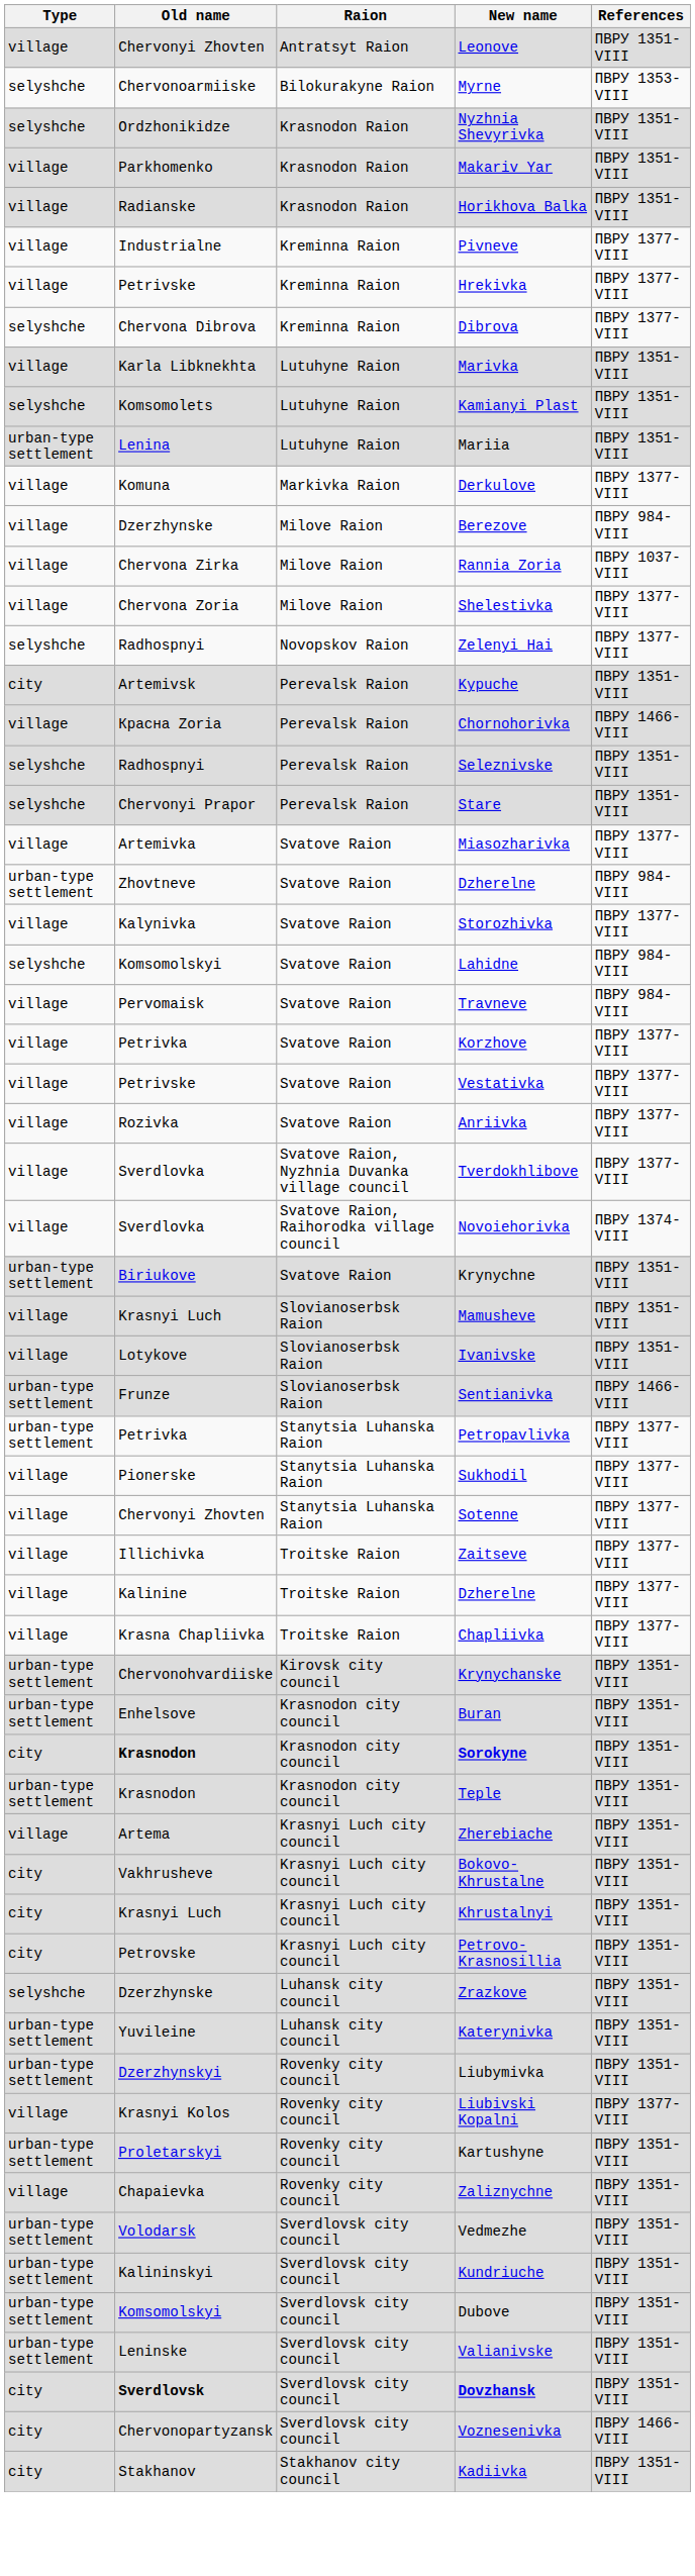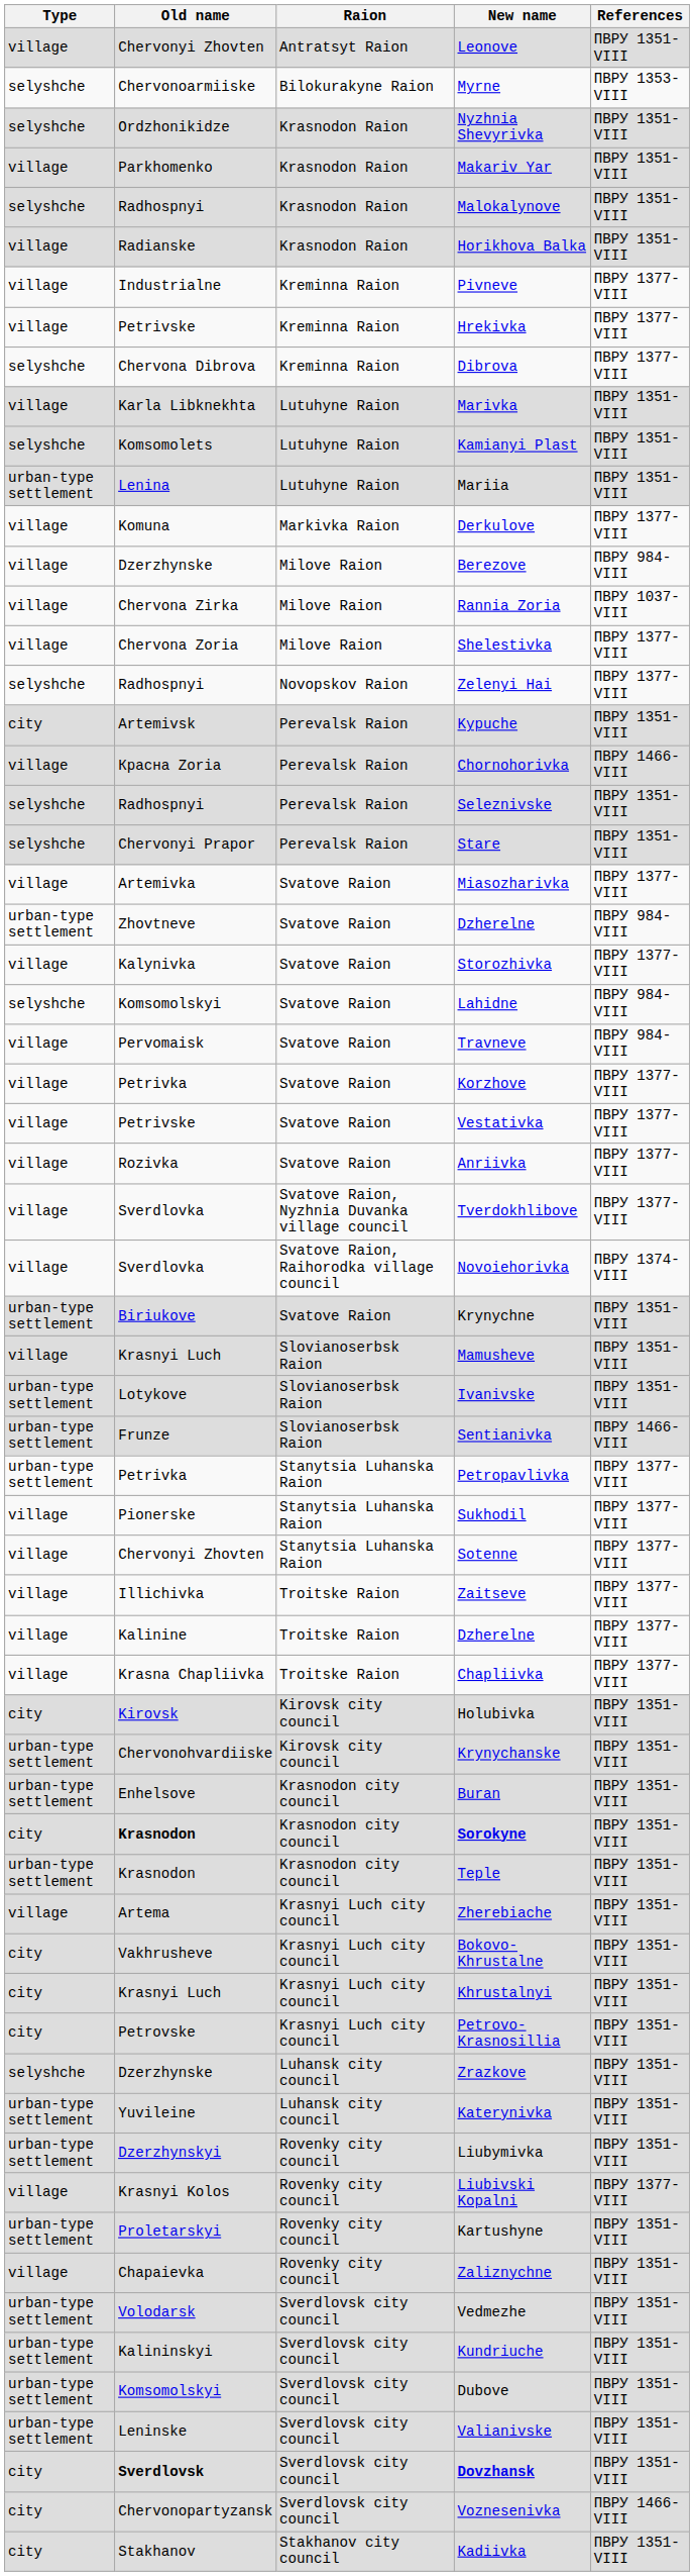 <table class="wikitable sortable" style="margin:auto;">
 <tr>
 <th>Type</th>
 <th>Old name</th>
 <th>Raion</th>
 <th>New name</th>
 <th>References</th>
 </tr>
 <tr bgcolor=#dddddd>
 <td>village</td>
 <td>Chervonyi Zhovten</td>
 <td>Antratsyt Raion</td>
 <td><a href='#'>Leonove</a></td>
 <td>ПВРУ 1351-VIII</td>
 </tr>
 <tr>
 <td>selyshche</td>
 <td>Chervonoarmiiske</td>
 <td>Bilokurakyne Raion</td>
 <td><a href='#'>Myrne</a></td>
 <td>ПВРУ 1353-VIII</td>
 </tr>
 <tr bgcolor=#dddddd>
 <td>selyshche</td>
 <td>Ordzhonikidze</td>
 <td>Krasnodon Raion</td>
 <td><a href='#'>Nyzhnia Shevyrivka</a></td>
 <td>ПВРУ 1351-VIII</td>
 </tr>
 <tr bgcolor=#dddddd>
 <td>village</td>
 <td>Parkhomenko</td>
 <td>Krasnodon Raion</td>
 <td><a href='#'>Makariv Yar</a></td>
+<td>ПВРУ 1351-VIII</td>
+</tr>
+<tr bgcolor=#dddddd>
+<td>selyshche</td>
+<td>Radhospnyi</td>
+<td>Krasnodon Raion</td>
+<td><a href='#'>Malokalynove</a></td>
 <td>ПВРУ 1351-VIII</td>
 </tr>
 <tr bgcolor=#dddddd>
 <td>village</td>
 <td>Radianske</td>
 <td>Krasnodon Raion</td>
 <td><a href='#'>Horikhova Balka</a></td>
 <td>ПВРУ 1351-VIII</td>
 </tr>
 <tr>
 <td>village</td>
 <td>Industrialne</td>
 <td>Kreminna Raion</td>
 <td><a href='#'>Pivneve</a></td>
 <td>ПВРУ 1377-VIII</td>
 </tr>
 <tr>
 <td>village</td>
 <td>Petrivske</td>
 <td>Kreminna Raion</td>
 <td><a href='#'>Hrekivka</a></td>
 <td>ПВРУ 1377-VIII</td>
 </tr>
 <tr>
 <td>selyshche</td>
 <td>Chervona Dibrova</td>
 <td>Kreminna Raion</td>
 <td><a href='#'>Dibrova</a></td>
 <td>ПВРУ 1377-VIII</td>
 </tr>
 <tr bgcolor=#dddddd>
 <td>village</td>
 <td>Karla Libknekhta</td>
 <td>Lutuhyne Raion</td>
 <td><a href='#'>Marivka</a></td>
 <td>ПВРУ 1351-VIII</td>
 </tr>
 <tr bgcolor=#dddddd>
 <td>selyshche</td>
 <td>Komsomolets</td>
 <td>Lutuhyne Raion</td>
 <td><a href='#'>Kamianyi Plast</a></td>
 <td>ПВРУ 1351-VIII</td>
 </tr>
 <tr bgcolor=#dddddd>
 <td>urban-type settlement</td>
 <td><a href='#'>Lenina</a></td>
 <td>Lutuhyne Raion</td>
 <td>Mariia</td>
 <td>ПВРУ 1351-VIII</td>
 </tr>
 <tr>
 <td>village</td>
 <td>Komuna</td>
 <td>Markivka Raion</td>
 <td><a href='#'>Derkulove</a></td>
 <td>ПВРУ 1377-VIII</td>
 </tr>
 <tr>
 <td>village</td>
 <td>Dzerzhynske</td>
 <td>Milove Raion</td>
 <td><a href='#'>Berezove</a></td>
 <td>ПВРУ 984-VIII</td>
 </tr>
 <tr>
 <td>village</td>
 <td>Chervona Zirka</td>
 <td>Milove Raion</td>
 <td><a href='#'>Rannia Zoria</a></td>
 <td>ПВРУ 1037-VIII</td>
 </tr>
 <tr>
 <td>village</td>
 <td>Chervona Zoria</td>
 <td>Milove Raion</td>
 <td><a href='#'>Shelestivka</a></td>
 <td>ПВРУ 1377-VIII</td>
 </tr>
 <tr>
 <td>selyshche</td>
 <td>Radhospnyi</td>
 <td>Novopskov Raion</td>
 <td><a href='#'>Zelenyi Hai</a></td>
 <td>ПВРУ 1377-VIII</td>
 </tr>
 <tr bgcolor=#dddddd>
 <td>city</td>
 <td>Artemivsk</td>
 <td>Perevalsk Raion</td>
 <td><a href='#'>Kypuche</a></td>
 <td>ПВРУ 1351-VIII</td>
 </tr>
 <tr bgcolor=#dddddd>
 <td>village</td>
 <td>Красна Zoria</td>
 <td>Perevalsk Raion</td>
 <td><a href='#'>Chornohorivka</a></td>
 <td>ПВРУ 1466-VIII</td>
 </tr>
 <tr bgcolor=#dddddd>
 <td>selyshche</td>
 <td>Radhospnyi</td>
 <td>Perevalsk Raion</td>
 <td><a href='#'>Seleznivske</a></td>
 <td>ПВРУ 1351-VIII</td>
 </tr>
 <tr bgcolor=#dddddd>
 <td>selyshche</td>
 <td>Chervonyi Prapor</td>
 <td>Perevalsk Raion</td>
 <td><a href='#'>Stare</a></td>
 <td>ПВРУ 1351-VIII</td>
 </tr>
 <tr>
 <td>village</td>
 <td>Artemivka</td>
 <td>Svatove Raion</td>
 <td><a href='#'>Miasozharivka</a></td>
 <td>ПВРУ 1377-VIII</td>
 </tr>
 <tr>
 <td>urban-type settlement</td>
 <td>Zhovtneve</td>
 <td>Svatove Raion</td>
 <td><a href='#'>Dzherelne</a></td>
 <td>ПВРУ 984-VIII</td>
 </tr>
 <tr>
 <td>village</td>
 <td>Kalynivka</td>
 <td>Svatove Raion</td>
 <td><a href='#'>Storozhivka</a></td>
 <td>ПВРУ 1377-VIII</td>
 </tr>
 <tr>
 <td>selyshche</td>
 <td>Komsomolskyi</td>
 <td>Svatove Raion</td>
 <td><a href='#'>Lahidne</a></td>
 <td>ПВРУ 984-VIII</td>
 </tr>
 <tr>
 <td>village</td>
 <td>Pervomaisk</td>
 <td>Svatove Raion</td>
 <td><a href='#'>Travneve</a></td>
 <td>ПВРУ 984-VIII</td>
 </tr>
 <tr>
 <td>village</td>
 <td>Petrivka</td>
 <td>Svatove Raion</td>
 <td><a href='#'>Korzhove</a></td>
 <td>ПВРУ 1377-VIII</td>
 </tr>
 <tr>
 <td>village</td>
 <td>Petrivske</td>
 <td>Svatove Raion</td>
 <td><a href='#'>Vestativka</a></td>
 <td>ПВРУ 1377-VIII</td>
 </tr>
 <tr>
 <td>village</td>
 <td>Rozivka</td>
 <td>Svatove Raion</td>
 <td><a href='#'>Anriivka</a></td>
 <td>ПВРУ 1377-VIII</td>
 </tr>
 <tr>
 <td>village</td>
 <td>Sverdlovka</td>
 <td>Svatove Raion, Nyzhnia Duvanka village council</td>
 <td><a href='#'>Tverdokhlibove</a></td>
 <td>ПВРУ 1377-VIII</td>
 </tr>
 <tr>
 <td>village</td>
 <td>Sverdlovka</td>
 <td>Svatove Raion, Raihorodka village council</td>
 <td><a href='#'>Novoiehorivka</a></td>
 <td>ПВРУ 1374-VIII</td>
 </tr>
 <tr bgcolor=#dddddd>
 <td>urban-type settlement</td>
 <td><a href='#'>Biriukove</a></td>
 <td>Svatove Raion</td>
 <td>Krynychne</td>
 <td>ПВРУ 1351-VIII</td>
 </tr>
 <tr bgcolor=#dddddd>
 <td>village</td>
 <td>Krasnyi Luch</td>
 <td>Slovianoserbsk Raion</td>
 <td><a href='#'>Mamusheve</a></td>
 <td>ПВРУ 1351-VIII</td>
 </tr>
 <tr bgcolor=#dddddd>
-<td>village</td>
+<td>urban-type settlement</td>
 <td>Lotykove</td>
 <td>Slovianoserbsk Raion</td>
 <td><a href='#'>Ivanivske</a></td>
 <td>ПВРУ 1351-VIII</td>
 </tr>
 <tr bgcolor=#dddddd>
 <td>urban-type settlement</td>
 <td>Frunze</td>
 <td>Slovianoserbsk Raion</td>
 <td><a href='#'>Sentianivka</a></td>
 <td>ПВРУ 1466-VIII</td>
 </tr>
 <tr>
 <td>urban-type settlement</td>
 <td>Petrivka</td>
 <td>Stanytsia Luhanska Raion</td>
 <td><a href='#'>Petropavlivka</a></td>
 <td>ПВРУ 1377-VIII</td>
 </tr>
 <tr>
 <td>village</td>
 <td>Pionerske</td>
 <td>Stanytsia Luhanska Raion</td>
 <td><a href='#'>Sukhodil</a></td>
 <td>ПВРУ 1377-VIII</td>
 </tr>
 <tr>
 <td>village</td>
 <td>Chervonyi Zhovten</td>
 <td>Stanytsia Luhanska Raion</td>
 <td><a href='#'>Sotenne</a></td>
 <td>ПВРУ 1377-VIII</td>
 </tr>
 <tr>
 <td>village</td>
 <td>Illichivka</td>
 <td>Troitske Raion</td>
 <td><a href='#'>Zaitseve</a></td>
 <td>ПВРУ 1377-VIII</td>
 </tr>
 <tr>
 <td>village</td>
 <td>Kalinine</td>
 <td>Troitske Raion</td>
 <td><a href='#'>Dzherelne</a></td>
 <td>ПВРУ 1377-VIII</td>
 </tr>
 <tr>
 <td>village</td>
 <td>Krasna Chapliivka</td>
 <td>Troitske Raion</td>
 <td><a href='#'>Chapliivka</a></td>
 <td>ПВРУ 1377-VIII</td>
+</tr>
+<tr bgcolor=#dddddd>
+<td>city</td>
+<td><a href='#'>Kirovsk</a></td>
+<td>Kirovsk city council</td>
+<td>Holubivka</td>
+<td>ПВРУ 1351-VIII</td>
 </tr>
 <tr bgcolor=#dddddd>
 <td>urban-type settlement</td>
 <td>Chervonohvardiiske</td>
 <td>Kirovsk city council</td>
 <td><a href='#'>Krynychanske</a></td>
 <td>ПВРУ 1351-VIII</td>
 </tr>
 <tr bgcolor=#dddddd>
 <td>urban-type settlement</td>
 <td>Enhelsove</td>
 <td>Krasnodon city council</td>
 <td><a href='#'>Buran</a></td>
 <td>ПВРУ 1351-VIII</td>
 </tr>
 <tr bgcolor=#dddddd>
 <td>city</td>
 <td><strong>Krasnodon</strong></td>
 <td>Krasnodon city council</td>
 <td><strong><a href='#'>Sorokyne</a></strong></td>
 <td>ПВРУ 1351-VIII</td>
 </tr>
 <tr bgcolor=#dddddd>
 <td>urban-type settlement</td>
 <td>Krasnodon</td>
 <td>Krasnodon city council</td>
 <td><a href='#'>Teple</a></td>
 <td>ПВРУ 1351-VIII</td>
 </tr>
 <tr bgcolor=#dddddd>
 <td>village</td>
 <td>Artema</td>
 <td>Krasnyi Luch city council</td>
 <td><a href='#'>Zherebiache</a></td>
 <td>ПВРУ 1351-VIII</td>
 </tr>
 <tr bgcolor=#dddddd>
 <td>city</td>
 <td>Vakhrusheve</td>
 <td>Krasnyi Luch city council</td>
 <td><a href='#'>Bokovo-Khrustalne</a></td>
 <td>ПВРУ 1351-VIII</td>
 </tr>
 <tr bgcolor=#dddddd>
 <td>city</td>
 <td>Krasnyi Luch</td>
 <td>Krasnyi Luch city council</td>
 <td><a href='#'>Khrustalnyi</a></td>
 <td>ПВРУ 1351-VIII</td>
 </tr>
 <tr bgcolor=#dddddd>
 <td>city</td>
 <td>Petrovske</td>
 <td>Krasnyi Luch city council</td>
 <td><a href='#'>Petrovo-Krasnosillia</a></td>
 <td>ПВРУ 1351-VIII</td>
 </tr>
 <tr bgcolor=#dddddd>
 <td>selyshche</td>
 <td>Dzerzhynske</td>
 <td>Luhansk city council</td>
 <td><a href='#'>Zrazkove</a></td>
 <td>ПВРУ 1351-VIII</td>
 </tr>
 <tr bgcolor=#dddddd>
 <td>urban-type settlement</td>
 <td>Yuvileine</td>
 <td>Luhansk city council</td>
 <td><a href='#'>Katerynivka</a></td>
 <td>ПВРУ 1351-VIII</td>
 </tr>
 <tr bgcolor=#dddddd>
 <td>urban-type settlement</td>
 <td><a href='#'>Dzerzhynskyi</a></td>
 <td>Rovenky city council</td>
 <td>Liubymivka</td>
 <td>ПВРУ 1351-VIII</td>
 </tr>
 <tr bgcolor=#dddddd>
 <td>village</td>
 <td>Krasnyi Kolos</td>
 <td>Rovenky city council</td>
 <td><a href='#'>Liubivski Kopalni</a></td>
 <td>ПВРУ 1377-VIII</td>
 </tr>
 <tr bgcolor=#dddddd>
 <td>urban-type settlement</td>
 <td><a href='#'>Proletarskyi</a></td>
 <td>Rovenky city council</td>
 <td>Kartushyne</td>
 <td>ПВРУ 1351-VIII</td>
 </tr>
 <tr bgcolor=#dddddd>
 <td>village</td>
 <td>Chapaievka</td>
 <td>Rovenky city council</td>
 <td><a href='#'>Zaliznychne</a></td>
 <td>ПВРУ 1351-VIII</td>
 </tr>
 <tr bgcolor=#dddddd>
 <td>urban-type settlement</td>
 <td><a href='#'>Volodarsk</a></td>
 <td>Sverdlovsk city council</td>
 <td>Vedmezhe</td>
 <td>ПВРУ 1351-VIII</td>
 </tr>
 <tr bgcolor=#dddddd>
 <td>urban-type settlement</td>
 <td>Kalininskyi</td>
 <td>Sverdlovsk city council</td>
 <td><a href='#'>Kundriuche</a></td>
 <td>ПВРУ 1351-VIII</td>
 </tr>
 <tr bgcolor=#dddddd>
 <td>urban-type settlement</td>
 <td><a href='#'>Komsomolskyi</a></td>
 <td>Sverdlovsk city council</td>
 <td>Dubove</td>
 <td>ПВРУ 1351-VIII</td>
 </tr>
 <tr bgcolor=#dddddd>
 <td>urban-type settlement</td>
 <td>Leninske</td>
 <td>Sverdlovsk city council</td>
 <td><a href='#'>Valianivske</a></td>
 <td>ПВРУ 1351-VIII</td>
 </tr>
 <tr bgcolor=#dddddd>
 <td>city</td>
 <td><strong>Sverdlovsk</strong></td>
 <td>Sverdlovsk city council</td>
 <td><strong><a href='#'>Dovzhansk</a></strong></td>
 <td>ПВРУ 1351-VIII</td>
 </tr>
 <tr bgcolor=#dddddd>
 <td>city</td>
 <td>Chervonopartyzansk</td>
 <td>Sverdlovsk city council</td>
 <td><a href='#'>Voznesenivka</a></td>
 <td>ПВРУ 1466-VIII</td>
 </tr>
 <tr bgcolor=#dddddd>
 <td>city</td>
 <td>Stakhanov</td>
 <td>Stakhanov city council</td>
 <td><a href='#'>Kadiivka</a></td>
 <td>ПВРУ 1351-VIII</td>
 </tr>
 </table>
